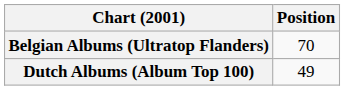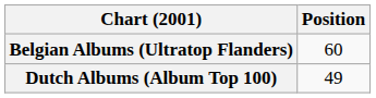 <table class="wikitable sortable plainrowheaders" style="text-align:center">
 <tr>
 <th scope="col">Chart (2001)</th>
 <th scope="col">Position</th>
 </tr>
 <tr>
 <th scope="row">Belgian Albums (Ultratop Flanders)</th>
-<td>70</td>
+<td>60</td>
 </tr>
 <tr>
 <th scope="row">Dutch Albums (Album Top 100)</th>
 <td>49</td>
 </tr>
 </table>
